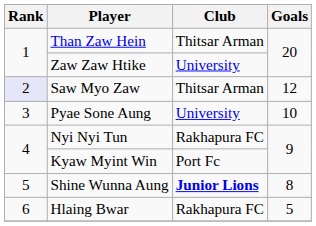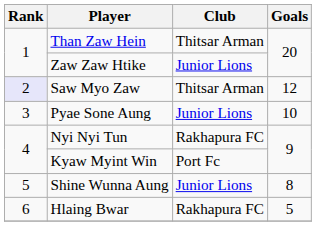 <table class="wikitable" style="text-align:center">
 <tr>
 <th>Rank</th>
 <th>Player</th>
 <th>Club</th>
 <th>Goals</th>
 </tr>
 <tr>
 <td rowspan="2">1</td>
 <td align="left"> <a href='#'>Than Zaw Hein</a></td>
 <td align="left">Thitsar Arman</td>
 <td rowspan="2">20</td>
 </tr>
 <tr>
 <td align="left"> Zaw Zaw Htike</td>
-<td align="left"><a href='#'>University</a></td>
+<td align="left"><a href='#'>Junior Lions</a></td>
 </tr>
 <tr>
 <td style="background: lavender;">2</td>
 <td align="left"> Saw Myo Zaw</td>
 <td align="left">Thitsar Arman</td>
 <td>12</td>
 </tr>
 <tr>
 <td>3</td>
 <td align="left"> Pyae Sone Aung</td>
-<td align="left"><a href='#'>University</a></td>
+<td align="left"><a href='#'>Junior Lions</a></td>
 <td>10</td>
 </tr>
 <tr>
 <td rowspan="2">4</td>
 <td align="left"> Nyi Nyi Tun</td>
 <td align="left">Rakhapura FC</td>
 <td rowspan="2">9</td>
 </tr>
 <tr>
 <td align="left"> Kyaw Myint Win</td>
 <td align="left">Port Fc</td>
 </tr>
 <tr>
 <td>5</td>
 <td align="left"> Shine Wunna Aung</td>
-<td align="left"><strong><a href='#'>Junior Lions</a></strong></td>
+<td align="left"><a href='#'>Junior Lions</a></td>
 <td>8</td>
 </tr>
 <tr>
 <td>6</td>
 <td align="left"> Hlaing Bwar</td>
 <td align="left">Rakhapura FC</td>
 <td>5</td>
 </tr>
 <tr>
 </tr>
 </table>
